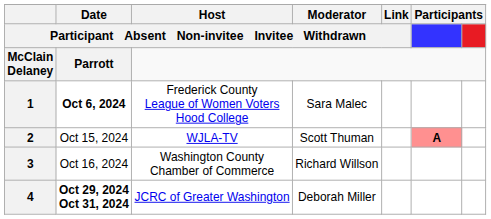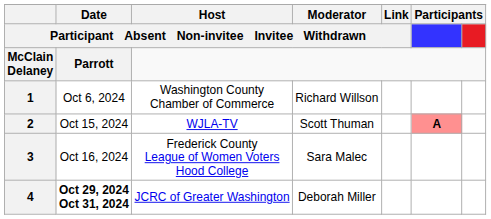 <table class="wikitable mw-collapsible" style="text-align:center;">
 <tr>
 </tr>
 <tr style="font-size:small;">
 <th scope="col"></th>
 <th scope="col">Date</th>
 <th scope="col">Host</th>
 <th scope="col">Moderator</th>
 <th scope="col">Link</th>
 <th scope="col" colspan="10">Participants</th>
 </tr>
 <tr>
 <th colspan="5" rowspan="2"> <small>Participant  </small> <small>Absent  </small> <small>Non-invitee  </small> <small>Invitee   Withdrawn</small></th>
 <th scope="col" style="background:#3333FF;"></th>
 <th scope="col" style="background:#E81B23;"></th>
 </tr>
 <tr>
 </tr>
 <tr style="font-size:small;">
 <th scope="col" style="width:50px;">McClain Delaney</th>
 <th scope="col" style="width:50px;">Parrott</th>
 </tr>
 <tr style="background:#FFFFFF;font-size:small;">
 <th scope="row">1</th>
-<td style="white-space:nowrap;"><strong>Oct 6, 2024</strong></td>
-<td style="white-space:nowrap;">Frederick County<br><a href='#'>League of Women Voters</a><br><a href='#'>Hood College</a></td>
-<td style="white-space:nowrap;">Sara Malec</td>
+<td style="white-space:nowrap;">Oct 6, 2024</td>
+<td style="white-space:nowrap;">Washington County<br>Chamber of Commerce</td>
+<td style="white-space:nowrap;">Richard Willson</td>
 <td style="white-space:nowrap;"></td>
 <td></td>
 <td></td>
 </tr>
 <tr style="background:#FFFFFF;font-size:small;">
 <th scope="row">2</th>
 <td style="white-space:nowrap;">Oct 15, 2024</td>
 <td style="white-space:nowrap;"><a href='#'>WJLA-TV</a></td>
 <td style="white-space:nowrap;">Scott Thuman</td>
 <td style="white-space:nowrap;"></td>
 <td style="background:#ff9090; color:black; text-align:center;"><strong>A</strong></td>
 <td></td>
 </tr>
 <tr style="background:#FFFFFF;font-size:small;">
 <th scope="row">3</th>
 <td style="white-space:nowrap;">Oct 16, 2024</td>
-<td style="white-space:nowrap;">Washington County<br>Chamber of Commerce</td>
-<td style="white-space:nowrap;">Richard Willson</td>
+<td style="white-space:nowrap;">Frederick County<br><a href='#'>League of Women Voters</a><br><a href='#'>Hood College</a></td>
+<td style="white-space:nowrap;">Sara Malec</td>
 <td style="white-space:nowrap;"></td>
 <td></td>
 <td></td>
 </tr>
 <tr style="background:#FFFFFF;font-size:small;">
 <th scope="row">4</th>
 <td style="white-space:nowrap;"><strong>Oct 29, 2024<br>Oct 31, 2024</strong></td>
 <td style="white-space:nowrap;"><a href='#'>JCRC of Greater Washington</a></td>
 <td style="white-space:nowrap;">Deborah Miller</td>
 <td style="white-space:nowrap;"><br></td>
 <td></td>
 <td></td>
 </tr>
 </table>
